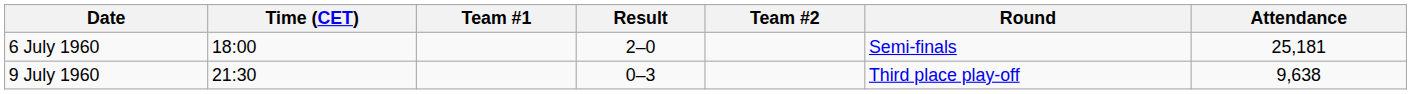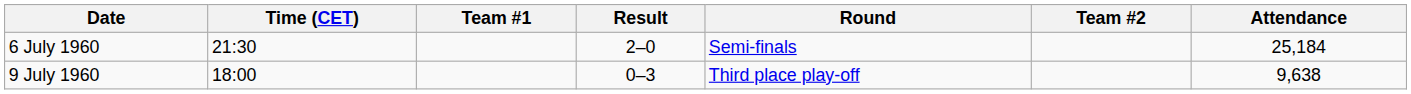 <table class="wikitable" style="text-align: left;" width="100%">
 <tr>
 <th>Date</th>
 <th>Time (<a href='#'>CET</a>)</th>
 <th>Team #1</th>
 <th>Result</th>
+<th>Round</th>
 <th>Team #2</th>
-<th>Round</th>
 <th>Attendance</th>
 </tr>
 <tr>
 <td>6 July 1960</td>
-<td>18:00</td>
+<td>21:30</td>
 <td></td>
 <td style="text-align:center;">2–0</td>
+<td><a href='#'>Semi-finals</a></td>
 <td></td>
-<td><a href='#'>Semi-finals</a></td>
-<td style="text-align:center;">25,181</td>
+<td style="text-align:center;">25,184</td>
 </tr>
 <tr>
 <td>9 July 1960</td>
-<td>21:30</td>
+<td>18:00</td>
 <td></td>
 <td style="text-align:center;">0–3</td>
+<td><a href='#'>Third place play-off</a></td>
 <td></td>
-<td><a href='#'>Third place play-off</a></td>
 <td style="text-align:center;">9,638</td>
 </tr>
 </table>
